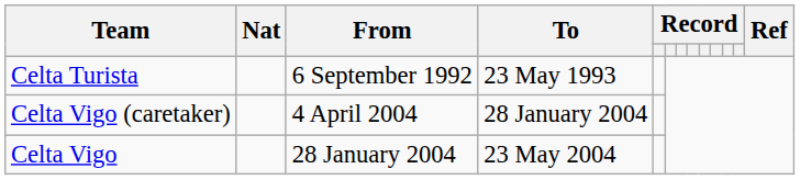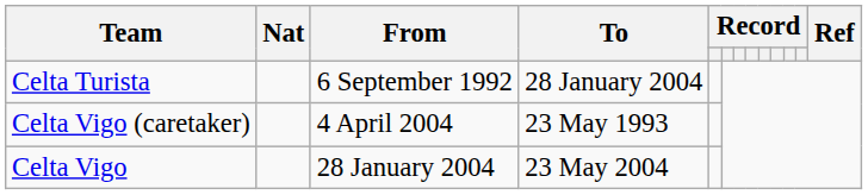 <table class="wikitable" style="text-align: center">
 <tr>
 <th rowspan="2">Team</th>
 <th rowspan="2">Nat</th>
 <th rowspan="2">From</th>
 <th rowspan="2">To</th>
 <th colspan="8">Record</th>
 <th rowspan="2">Ref</th>
 </tr>
 <tr>
 <th></th>
 <th></th>
 <th></th>
 <th></th>
 <th></th>
 <th></th>
 <th></th>
 <th></th>
 </tr>
 <tr>
 <td align="left"><a href='#'>Celta Turista</a></td>
 <td></td>
 <td align=left>6 September 1992</td>
-<td align=left>23 May 1993<br></td>
+<td align=left>28 January 2004<br></td>
 <td></td>
 </tr>
 <tr>
 <td align="left"><a href='#'>Celta Vigo</a> (caretaker)</td>
 <td></td>
 <td align=left>4 April 2004</td>
-<td align=left>28 January 2004<br></td>
+<td align=left>23 May 1993<br></td>
 <td></td>
 </tr>
 <tr>
 <td align="left"><a href='#'>Celta Vigo</a></td>
 <td></td>
 <td align=left>28 January 2004</td>
 <td align=left>23 May 2004<br></td>
 <td></td>
 </tr>
 </table>
